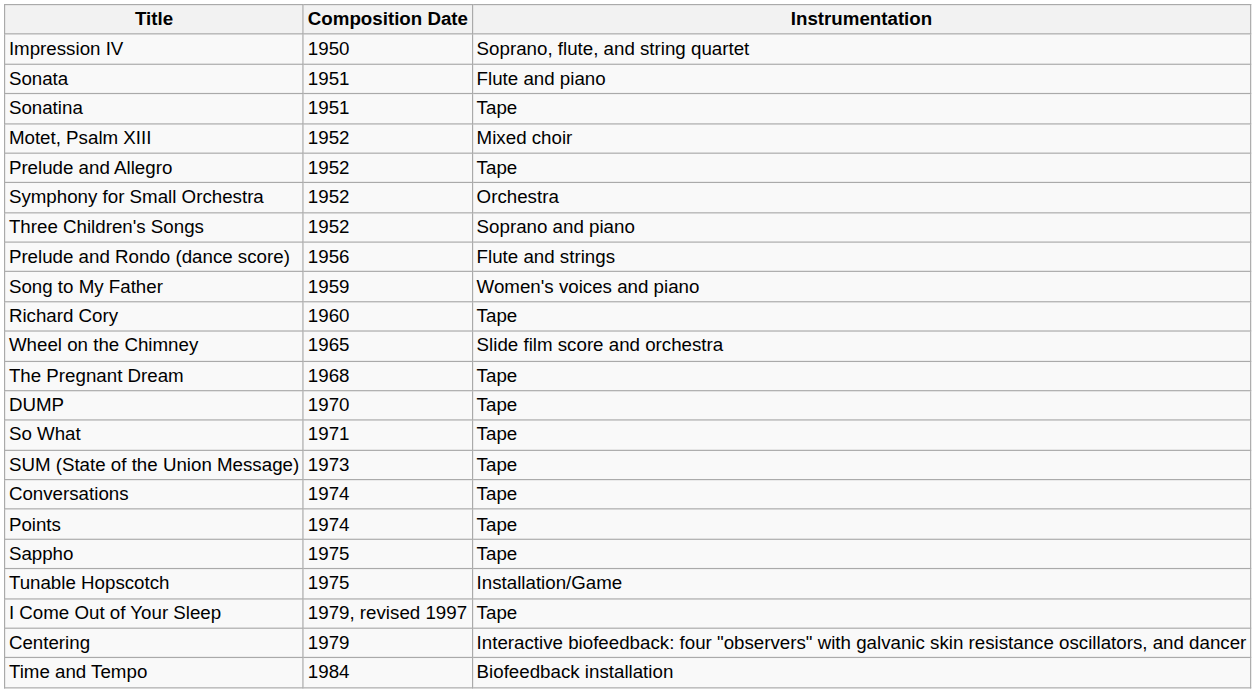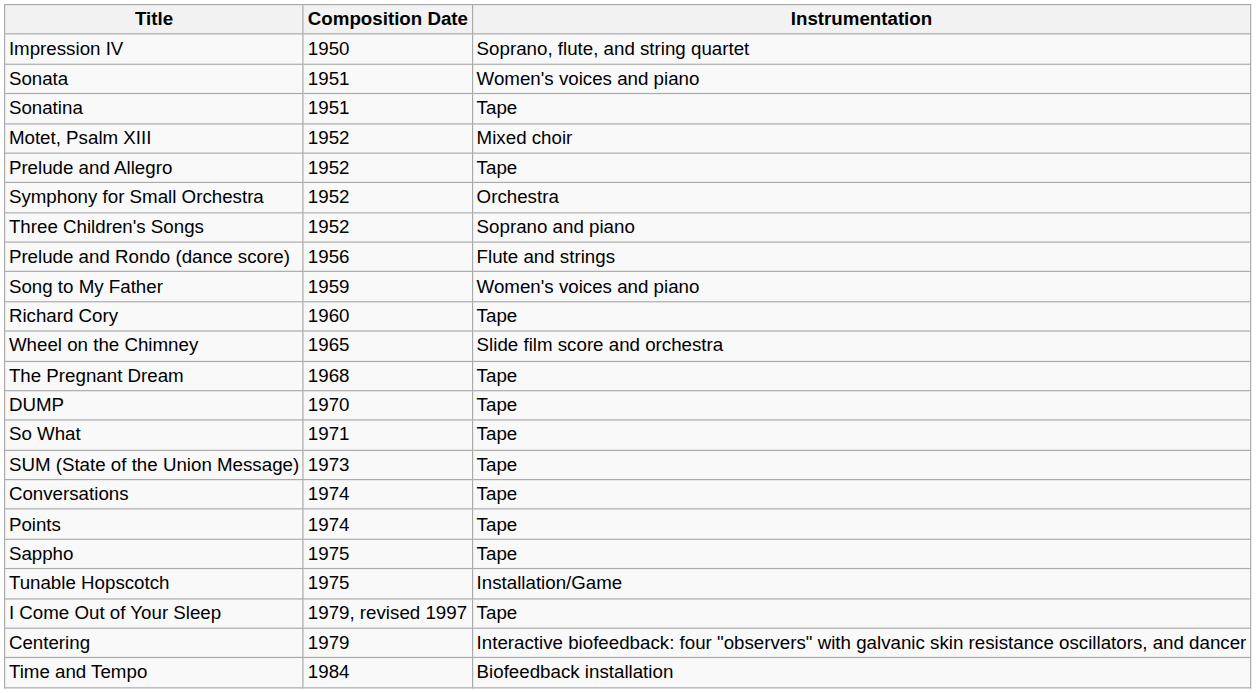 <table class="wikitable">
 <tr>
 <th>Title</th>
 <th>Composition Date</th>
 <th>Instrumentation</th>
 </tr>
 <tr>
 <td>Impression IV</td>
 <td>1950</td>
 <td>Soprano, flute, and string quartet</td>
 </tr>
 <tr>
 <td>Sonata</td>
 <td>1951</td>
-<td>Flute and piano</td>
+<td>Women's voices and piano</td>
 </tr>
 <tr>
 <td>Sonatina</td>
 <td>1951</td>
 <td>Tape</td>
 </tr>
 <tr>
 <td>Motet, Psalm XIII</td>
 <td>1952</td>
 <td>Mixed choir</td>
 </tr>
 <tr>
 <td>Prelude and Allegro</td>
 <td>1952</td>
 <td>Tape</td>
 </tr>
 <tr>
 <td>Symphony for Small Orchestra</td>
 <td>1952</td>
 <td>Orchestra</td>
 </tr>
 <tr>
 <td>Three Children's Songs</td>
 <td>1952</td>
 <td>Soprano and piano</td>
 </tr>
 <tr>
 <td>Prelude and Rondo (dance score)</td>
 <td>1956</td>
 <td>Flute and strings</td>
 </tr>
 <tr>
 <td>Song to My Father</td>
 <td>1959</td>
 <td>Women's voices and piano</td>
 </tr>
 <tr>
 <td>Richard Cory</td>
 <td>1960</td>
 <td>Tape</td>
 </tr>
 <tr>
 <td>Wheel on the Chimney</td>
 <td>1965</td>
 <td>Slide film score and orchestra</td>
 </tr>
 <tr>
 <td>The Pregnant Dream</td>
 <td>1968</td>
 <td>Tape</td>
 </tr>
 <tr>
 <td>DUMP</td>
 <td>1970</td>
 <td>Tape</td>
 </tr>
 <tr>
 <td>So What</td>
 <td>1971</td>
 <td>Tape</td>
 </tr>
 <tr>
 <td>SUM (State of the Union Message)</td>
 <td>1973</td>
 <td>Tape</td>
 </tr>
 <tr>
 <td>Conversations</td>
 <td>1974</td>
 <td>Tape</td>
 </tr>
 <tr>
 <td>Points</td>
 <td>1974</td>
 <td>Tape</td>
 </tr>
 <tr>
 <td>Sappho</td>
 <td>1975</td>
 <td>Tape</td>
 </tr>
 <tr>
 <td>Tunable Hopscotch</td>
 <td>1975</td>
 <td>Installation/Game</td>
 </tr>
 <tr>
 <td>I Come Out of Your Sleep</td>
 <td>1979, revised 1997</td>
 <td>Tape</td>
 </tr>
 <tr>
 <td>Centering</td>
 <td>1979</td>
 <td>Interactive biofeedback: four "observers" with galvanic skin resistance oscillators, and dancer</td>
 </tr>
 <tr>
 <td>Time and Tempo</td>
 <td>1984</td>
 <td>Biofeedback installation</td>
 </tr>
 </table>
